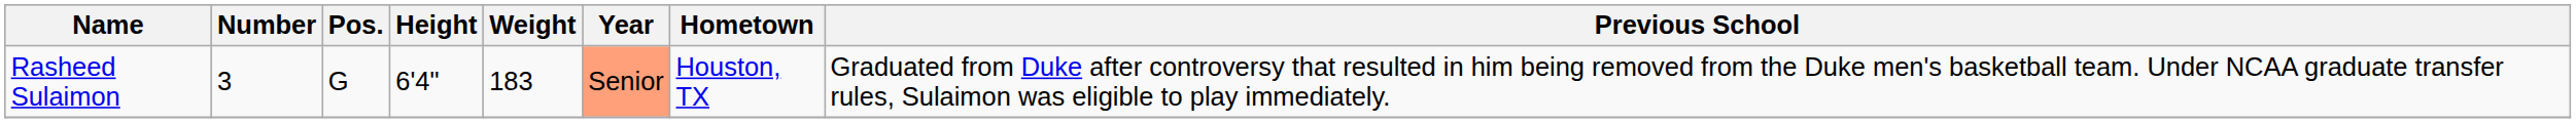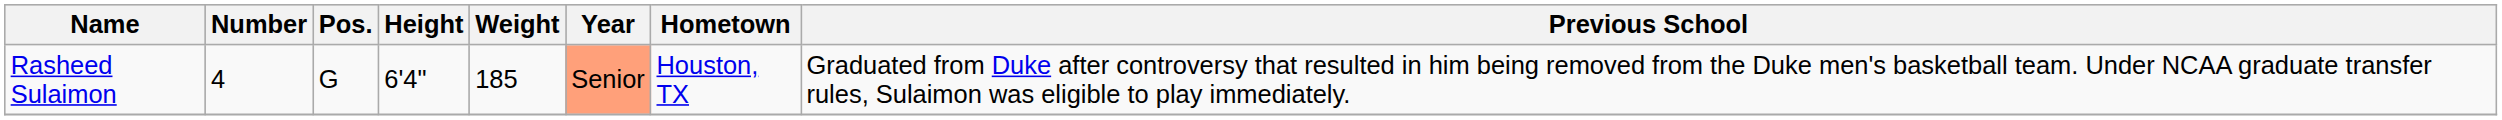 <table class="wikitable sortable" border="1">
 <tr>
 <th>Name</th>
 <th>Number</th>
 <th>Pos.</th>
 <th>Height</th>
 <th>Weight</th>
 <th>Year</th>
 <th>Hometown</th>
 <th class="unsortable">Previous School</th>
 </tr>
 <tr>
 <td sortname><a href='#'>Rasheed Sulaimon</a></td>
-<td>3</td>
+<td>4</td>
 <td>G</td>
 <td>6'4"</td>
-<td>183</td>
+<td>185</td>
 <td style="background: lightsalmon;">Senior</td>
 <td><a href='#'>Houston, TX</a></td>
 <td>Graduated from <a href='#'>Duke</a> after controversy that resulted in him being removed from the Duke men's basketball team. Under NCAA graduate transfer rules, Sulaimon was eligible to play immediately.</td>
 </tr>
 <tr>
 </tr>
 </table>
